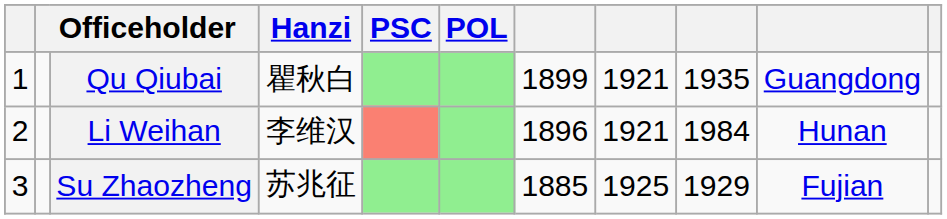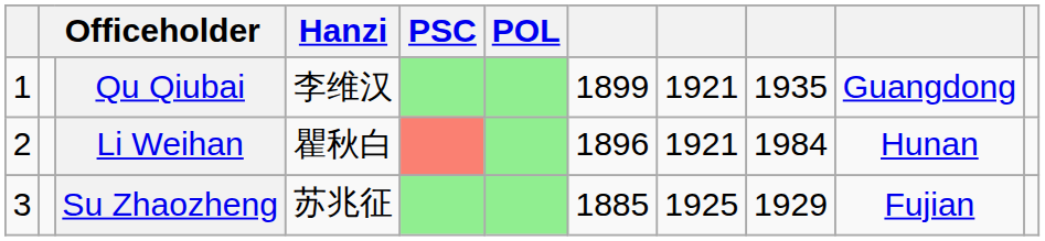 <table class="wikitable sortable" style=text-align:center>
 <tr>
 <th scope=col></th>
 <th scope=col colspan="2">Officeholder</th>
 <th scope=col><a href='#'>Hanzi</a></th>
 <th scope=col><a href='#'>PSC</a></th>
 <th scope=col><a href='#'>POL</a></th>
 <th scope=col></th>
 <th scope=col></th>
 <th scope=col></th>
 <th scope=col></th>
 <th scope=col class="unsortable"></th>
 </tr>
 <tr>
 <td>1</td>
 <td></td>
 <th align="center" scope="row" style="font-weight:normal;"><a href='#'>Qu Qiubai</a></th>
-<td data-sort-value="53">瞿秋白</td>
+<td data-sort-value="53">李维汉</td>
 <td bgcolor = LightGreen></td>
 <td bgcolor = LightGreen></td>
 <td>1899</td>
 <td>1921</td>
 <td>1935</td>
 <td><a href='#'>Guangdong</a></td>
 <td></td>
 </tr>
 <tr>
 <td>2</td>
 <td></td>
 <th align="center" scope="row" style="font-weight:normal;"><a href='#'>Li Weihan</a></th>
-<td data-sort-value="53">李维汉</td>
+<td data-sort-value="53">瞿秋白</td>
 <td bgcolor = Salmon></td>
 <td bgcolor = LightGreen></td>
 <td>1896</td>
 <td>1921</td>
 <td>1984</td>
 <td><a href='#'>Hunan</a></td>
 <td></td>
 </tr>
 <tr>
 <td>3</td>
 <td></td>
 <th align="center" scope="row" style="font-weight:normal;"><a href='#'>Su Zhaozheng</a></th>
 <td data-sort-value="53">苏兆征</td>
 <td bgcolor = LightGreen></td>
 <td bgcolor = LightGreen></td>
 <td>1885</td>
 <td>1925</td>
 <td>1929</td>
 <td><a href='#'>Fujian</a></td>
 <td></td>
 </tr>
 </table>
